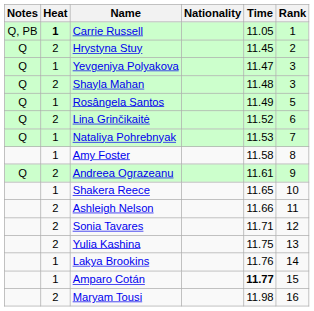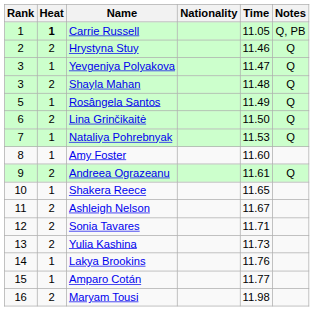 <table class="wikitable sortable" style="text-align:center">
 <tr>
-<th>Notes</th>
+<th>Rank</th>
 <th>Heat</th>
 <th>Name</th>
 <th>Nationality</th>
 <th>Time</th>
-<th>Rank</th>
+<th>Notes</th>
 </tr>
 <tr bgcolor=ccffcc>
-<td>Q, PB</td>
+<td>1</td>
 <td><strong>1</strong></td>
 <td align=left><a href='#'>Carrie Russell</a></td>
 <td align=left></td>
 <td>11.05</td>
-<td>1</td>
+<td>Q, PB</td>
 </tr>
 <tr bgcolor=ccffcc>
-<td>Q</td>
+<td>2</td>
 <td>2</td>
 <td align=left><a href='#'>Hrystyna Stuy</a></td>
 <td align=left></td>
-<td>11.45</td>
-<td>2</td>
+<td>11.46</td>
+<td>Q</td>
 </tr>
 <tr bgcolor=ccffcc>
-<td>Q</td>
+<td>3</td>
 <td>1</td>
 <td align=left><a href='#'>Yevgeniya Polyakova</a></td>
 <td align=left></td>
 <td>11.47</td>
-<td>3</td>
+<td>Q</td>
 </tr>
 <tr bgcolor=ccffcc>
-<td>Q</td>
+<td>3</td>
 <td>2</td>
 <td align=left><a href='#'>Shayla Mahan</a></td>
 <td align=left></td>
 <td>11.48</td>
-<td>3</td>
+<td>Q</td>
 </tr>
 <tr bgcolor=ccffcc>
-<td>Q</td>
+<td>5</td>
 <td>1</td>
 <td align=left><a href='#'>Rosângela Santos</a></td>
 <td align=left></td>
 <td>11.49</td>
-<td>5</td>
+<td>Q</td>
 </tr>
 <tr bgcolor=ccffcc>
-<td>Q</td>
+<td>6</td>
 <td>2</td>
 <td align=left><a href='#'>Lina Grinčikaitė</a></td>
 <td align=left></td>
-<td>11.52</td>
-<td>6</td>
+<td>11.50</td>
+<td>Q</td>
 </tr>
 <tr bgcolor=ccffcc>
-<td>Q</td>
+<td>7</td>
 <td>1</td>
 <td align=left><a href='#'>Nataliya Pohrebnyak</a></td>
 <td align=left></td>
 <td>11.53</td>
-<td>7</td>
+<td>Q</td>
 </tr>
 <tr>
-<td></td>
+<td>8</td>
 <td>1</td>
 <td align=left><a href='#'>Amy Foster</a></td>
 <td align=left></td>
-<td>11.58</td>
-<td>8</td>
+<td>11.60</td>
+<td></td>
 </tr>
 <tr bgcolor=ccffcc>
-<td>Q</td>
+<td>9</td>
 <td>2</td>
 <td align=left><a href='#'>Andreea Ograzeanu</a></td>
 <td align=left></td>
 <td>11.61</td>
-<td>9</td>
+<td>Q</td>
 </tr>
 <tr>
-<td></td>
+<td>10</td>
 <td>1</td>
 <td align=left><a href='#'>Shakera Reece</a></td>
 <td align=left></td>
 <td>11.65</td>
-<td>10</td>
+<td></td>
 </tr>
 <tr>
-<td></td>
+<td>11</td>
 <td>2</td>
 <td align=left><a href='#'>Ashleigh Nelson</a></td>
 <td align=left></td>
-<td>11.66</td>
-<td>11</td>
+<td>11.67</td>
+<td></td>
 </tr>
 <tr>
-<td></td>
+<td>12</td>
 <td>2</td>
 <td align=left><a href='#'>Sonia Tavares</a></td>
 <td align=left></td>
 <td>11.71</td>
-<td>12</td>
+<td></td>
 </tr>
 <tr>
-<td></td>
+<td>13</td>
 <td>2</td>
 <td align=left><a href='#'>Yulia Kashina</a></td>
 <td align=left></td>
-<td>11.75</td>
-<td>13</td>
+<td>11.73</td>
+<td></td>
 </tr>
 <tr>
-<td></td>
+<td>14</td>
 <td>1</td>
 <td align=left><a href='#'>Lakya Brookins</a></td>
 <td align=left></td>
 <td>11.76</td>
-<td>14</td>
+<td></td>
 </tr>
 <tr>
-<td></td>
+<td>15</td>
 <td>1</td>
 <td align=left><a href='#'>Amparo Cotán</a></td>
 <td align=left></td>
-<td><strong>11.77</strong></td>
-<td>15</td>
+<td>11.77</td>
+<td></td>
 </tr>
 <tr>
-<td></td>
+<td>16</td>
 <td>2</td>
 <td align=left><a href='#'>Maryam Tousi</a></td>
 <td align=left></td>
 <td>11.98</td>
-<td>16</td>
+<td></td>
 </tr>
 </table>
